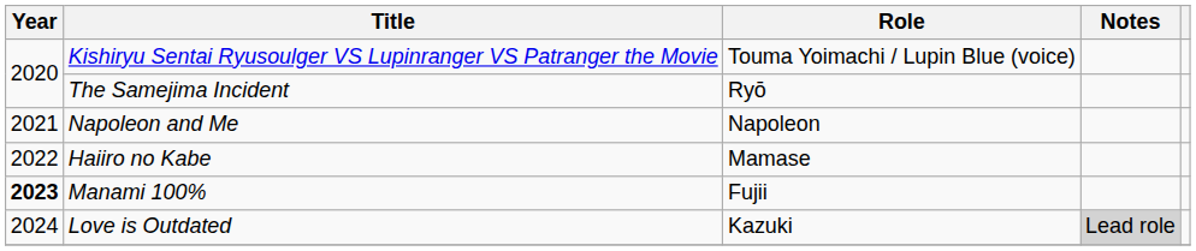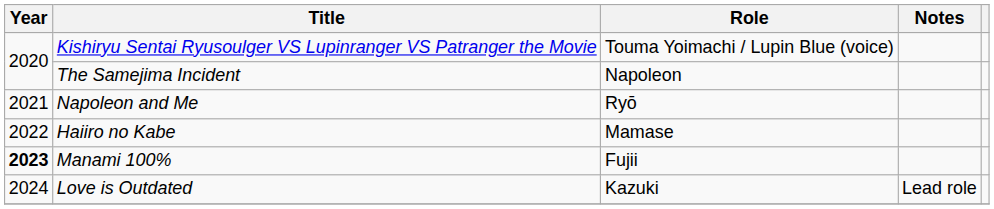 <table class="wikitable sortable">
 <tr>
 <th>Year</th>
 <th>Title</th>
 <th>Role</th>
 <th class="unsortable">Notes</th>
 <th class="unsortable"></th>
 </tr>
 <tr>
 <td rowspan=2>2020</td>
 <td><em><a href='#'>Kishiryu Sentai Ryusoulger VS Lupinranger VS Patranger the Movie</a></em></td>
 <td>Touma Yoimachi / Lupin Blue (voice)</td>
 <td></td>
 <td></td>
 </tr>
 <tr>
 <td><em>The Samejima Incident</em></td>
-<td>Ryō</td>
+<td>Napoleon</td>
 <td></td>
 <td></td>
 </tr>
 <tr>
 <td>2021</td>
 <td><em>Napoleon and Me</em></td>
-<td>Napoleon</td>
+<td>Ryō</td>
 <td></td>
 <td></td>
 </tr>
 <tr>
 <td>2022</td>
 <td><em>Haiiro no Kabe</em></td>
 <td>Mamase</td>
 <td></td>
 <td></td>
 </tr>
 <tr>
 <td><strong>2023</strong></td>
 <td><em>Manami 100%</em></td>
 <td>Fujii</td>
 <td></td>
 <td></td>
 </tr>
 <tr>
 <td>2024</td>
 <td><em>Love is Outdated</em></td>
 <td>Kazuki</td>
-<td style="background: lightgrey;">Lead role</td>
+<td>Lead role</td>
 <td></td>
 </tr>
 <tr>
 </tr>
 </table>
